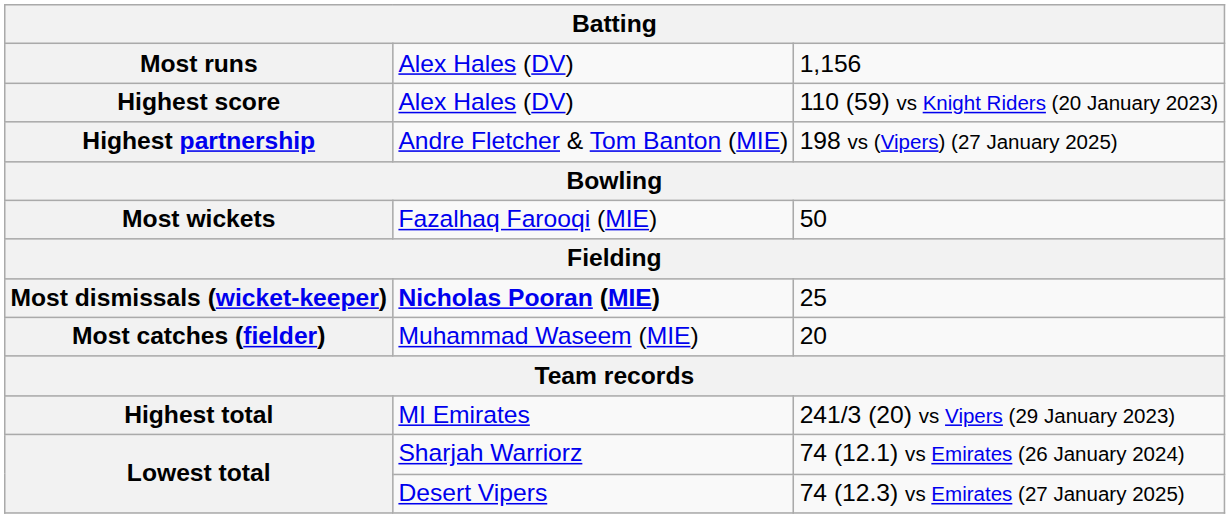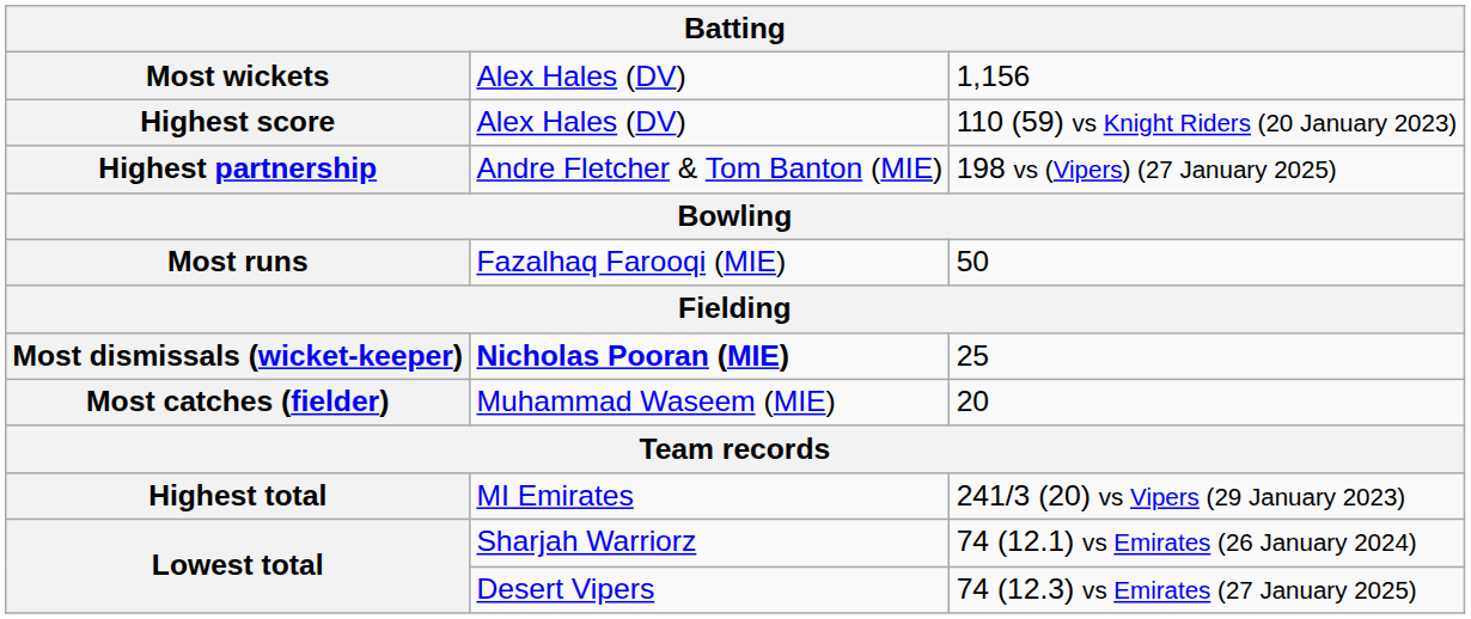 <table class="wikitable">
 <tr>
 <th colspan="3">Batting</th>
 </tr>
 <tr>
-<th>Most runs</th>
+<th>Most wickets</th>
 <td><a href='#'>Alex Hales</a> (<a href='#'>DV</a>)</td>
 <td>1,156</td>
 </tr>
 <tr>
 <th>Highest score</th>
 <td><a href='#'>Alex Hales</a> (<a href='#'>DV</a>)</td>
 <td>110 (59) <small>vs <a href='#'>Knight Riders</a> (20 January 2023)</small></td>
 </tr>
 <tr>
 <th>Highest <a href='#'>partnership</a></th>
 <td><a href='#'>Andre Fletcher</a> & <a href='#'>Tom Banton</a> (<a href='#'>MIE</a>)</td>
 <td>198 <small>vs (<a href='#'>Vipers</a>) (27 January 2025)</small></td>
 </tr>
 <tr>
 <th colspan="3">Bowling</th>
 </tr>
 <tr>
-<th>Most wickets</th>
+<th>Most runs</th>
 <td><a href='#'>Fazalhaq Farooqi</a> (<a href='#'>MIE</a>)</td>
 <td>50</td>
 </tr>
 <tr>
 <th colspan="3">Fielding</th>
 </tr>
 <tr>
 <th>Most dismissals (<a href='#'>wicket-keeper</a>)</th>
 <td><strong><a href='#'>Nicholas Pooran</a> (<a href='#'>MIE</a>)</strong></td>
 <td>25</td>
 </tr>
 <tr>
 <th>Most catches (<a href='#'>fielder</a>)</th>
 <td><a href='#'>Muhammad Waseem</a> (<a href='#'>MIE</a>)</td>
 <td>20</td>
 </tr>
 <tr>
 <th colspan="3">Team records</th>
 </tr>
 <tr>
 <th>Highest total</th>
 <td><a href='#'>MI Emirates</a></td>
 <td>241/3 (20) <small>vs <a href='#'>Vipers</a> (29 January 2023)</small></td>
 </tr>
 <tr>
 <th rowspan="2">Lowest total</th>
 <td><a href='#'>Sharjah Warriorz</a></td>
 <td>74 (12.1) <small>vs <a href='#'>Emirates</a> (26 January 2024)</small></td>
 </tr>
 <tr>
 <td><a href='#'>Desert Vipers</a></td>
 <td>74 (12.3) <small>vs <a href='#'>Emirates</a> (27 January 2025)</small></td>
 </tr>
 </table>
